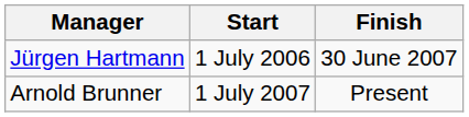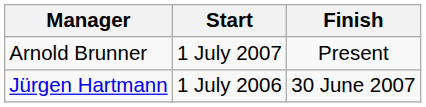 <table class="wikitable">
 <tr>
 <th>Manager</th>
 <th>Start</th>
 <th>Finish</th>
 </tr>
 <tr align="center">
+<td align="left">Arnold Brunner</td>
+<td>1 July 2007</td>
+<td>Present</td>
+</tr>
+<tr align="center">
 <td align="left"><a href='#'>Jürgen Hartmann</a></td>
 <td>1 July 2006</td>
 <td>30 June 2007</td>
 </tr>
-<tr align="center">
-<td align="left">Arnold Brunner</td>
-<td>1 July 2007</td>
-<td>Present</td>
-</tr>
 </table>
